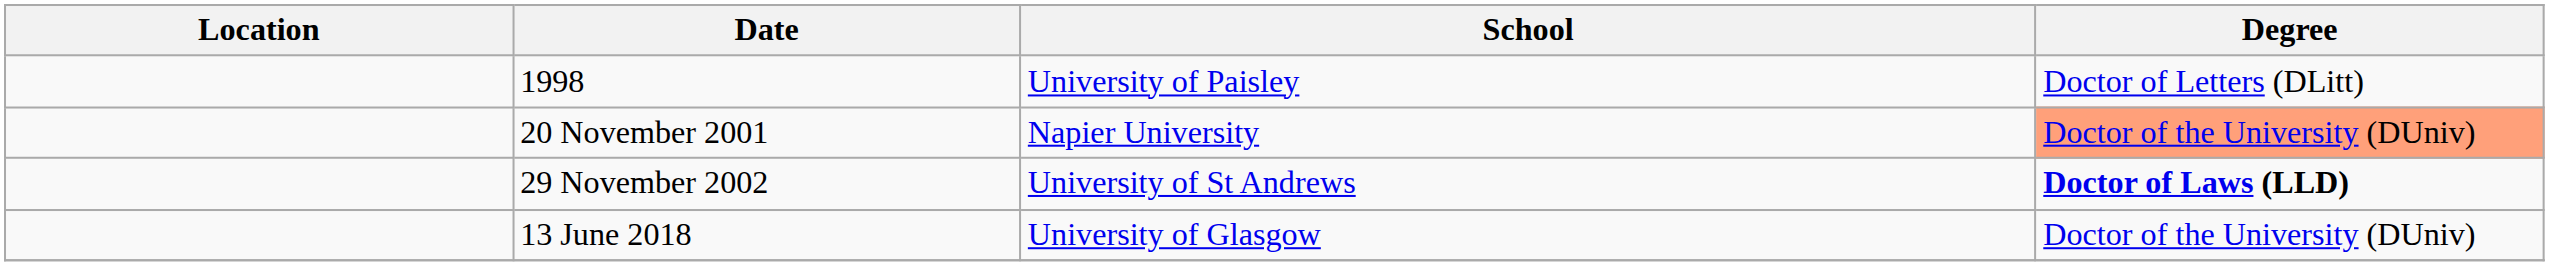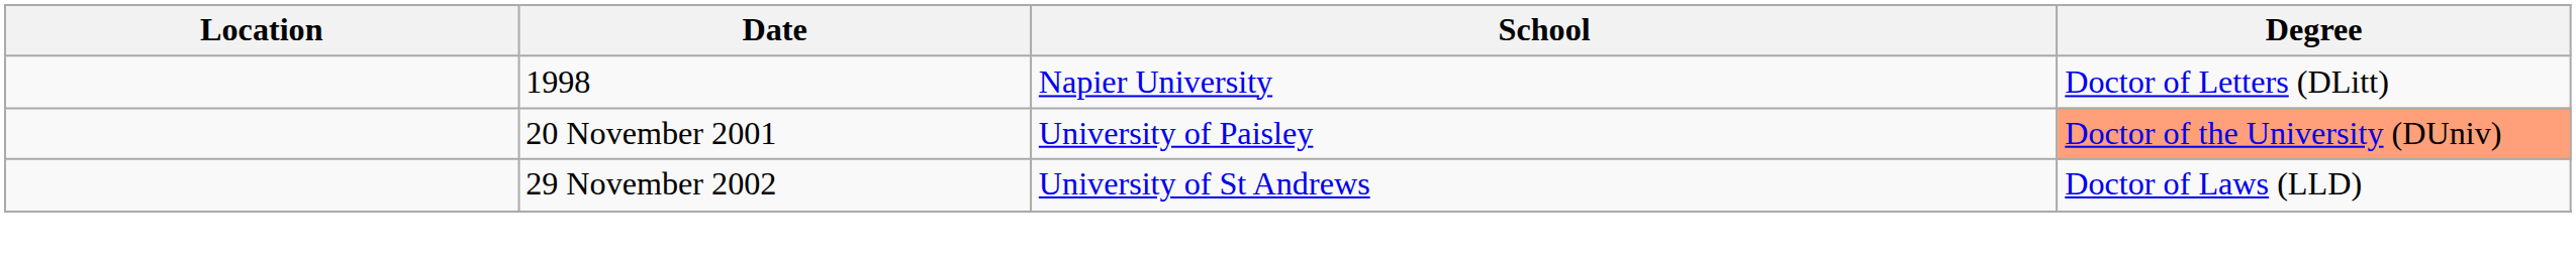 <table class="wikitable" style="width:100%;">
 <tr>
 <th style="width:20%;">Location</th>
 <th style="width:20%;">Date</th>
 <th style="width:40%;">School</th>
 <th style="width:20%;">Degree</th>
 </tr>
 <tr>
 <td></td>
 <td>1998</td>
-<td><a href='#'>University of Paisley</a></td>
+<td><a href='#'>Napier University</a></td>
 <td><a href='#'>Doctor of Letters</a> (DLitt)</td>
 </tr>
 <tr>
 <td></td>
 <td>20 November 2001</td>
-<td><a href='#'>Napier University</a></td>
+<td><a href='#'>University of Paisley</a></td>
 <td style="background: lightsalmon;"><a href='#'>Doctor of the University</a> (DUniv)</td>
 </tr>
 <tr>
 <td></td>
 <td>29 November 2002</td>
 <td><a href='#'>University of St Andrews</a></td>
-<td><strong><a href='#'>Doctor of Laws</a> (LLD)</strong></td>
-</tr>
-<tr>
-<td></td>
-<td>13 June 2018</td>
-<td><a href='#'>University of Glasgow</a></td>
-<td><a href='#'>Doctor of the University</a> (DUniv)</td>
+<td><a href='#'>Doctor of Laws</a> (LLD)</td>
 </tr>
 <tr>
 </tr>
 </table>
